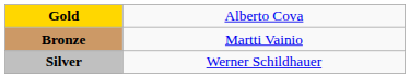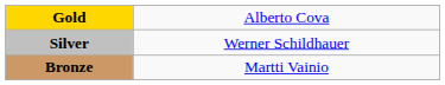 <table class="wikitable" style="text-align:center; " width="35%">
 <tr>
 <td bgcolor="gold"><strong>Gold</strong></td>
 <td><a href='#'>Alberto Cova</a><br>  <small><em></em></small></td>
 </tr>
 <tr>
+<td bgcolor="silver"><strong>Silver</strong></td>
+<td><a href='#'>Werner Schildhauer</a><br>  <small><em></em></small></td>
+</tr>
+<tr>
 <td bgcolor="CC9966"><strong>Bronze</strong></td>
 <td><a href='#'>Martti Vainio</a><br>  <small><em></em></small></td>
 </tr>
-<tr>
-<td bgcolor="silver"><strong>Silver</strong></td>
-<td><a href='#'>Werner Schildhauer</a><br>  <small><em></em></small></td>
-</tr>
 </table>
